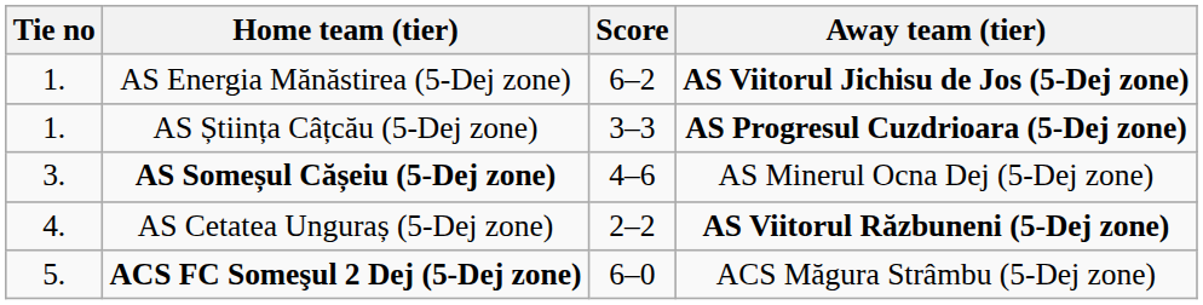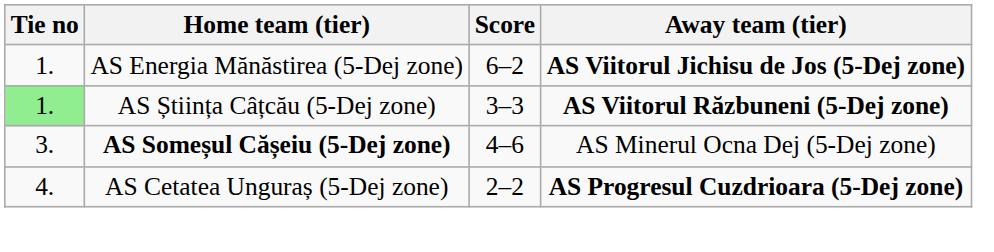 <table class="wikitable" style="text-align: center">
 <tr>
 <th>Tie no</th>
 <th>Home team (tier)</th>
 <th>Score</th>
 <th>Away team (tier)</th>
 </tr>
 <tr>
 <td>1.</td>
 <td>AS Energia Mănăstirea (5-Dej zone)</td>
 <td>6–2</td>
 <td><strong>AS Viitorul Jichisu de Jos (5-Dej zone)</strong></td>
 </tr>
 <tr>
-<td>1.</td>
+<td style="background: lightgreen;">1.</td>
 <td>AS Știința Câțcău (5-Dej zone)</td>
 <td>3–3 </td>
-<td><strong>AS Progresul Cuzdrioara (5-Dej zone)</strong></td>
+<td><strong>AS Viitorul Răzbuneni (5-Dej zone)</strong></td>
 </tr>
 <tr>
 <td>3.</td>
 <td><strong>AS Someșul Cășeiu (5-Dej zone)</strong></td>
 <td>4–6</td>
 <td>AS Minerul Ocna Dej (5-Dej zone)</td>
 </tr>
 <tr>
 <td>4.</td>
 <td>AS Cetatea Unguraș (5-Dej zone)</td>
 <td>2–2 </td>
-<td><strong>AS Viitorul Răzbuneni (5-Dej zone)</strong></td>
-</tr>
-<tr>
-<td>5.</td>
-<td><strong>ACS FC Someşul 2 Dej (5-Dej zone)</strong></td>
-<td>6–0</td>
-<td>ACS Măgura Strâmbu (5-Dej zone)</td>
+<td><strong>AS Progresul Cuzdrioara (5-Dej zone)</strong></td>
 </tr>
 </table>
